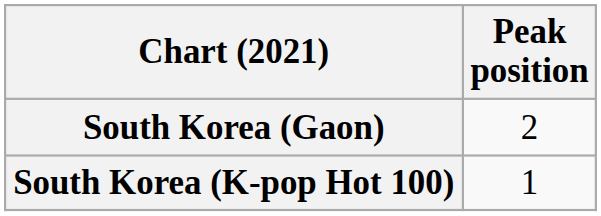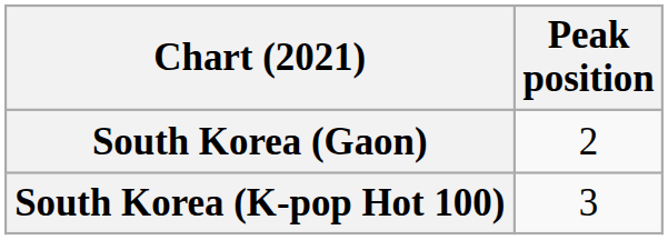 <table class="wikitable sortable plainrowheaders" style="text-align:center">
 <tr>
 <th scope="col">Chart (2021)</th>
 <th scope="col">Peak<br>position</th>
 </tr>
 <tr>
 <th scope="row">South Korea (Gaon)</th>
 <td>2</td>
 </tr>
 <tr>
 <th scope="row">South Korea (K-pop Hot 100)</th>
-<td>1</td>
+<td>3</td>
 </tr>
 </table>
